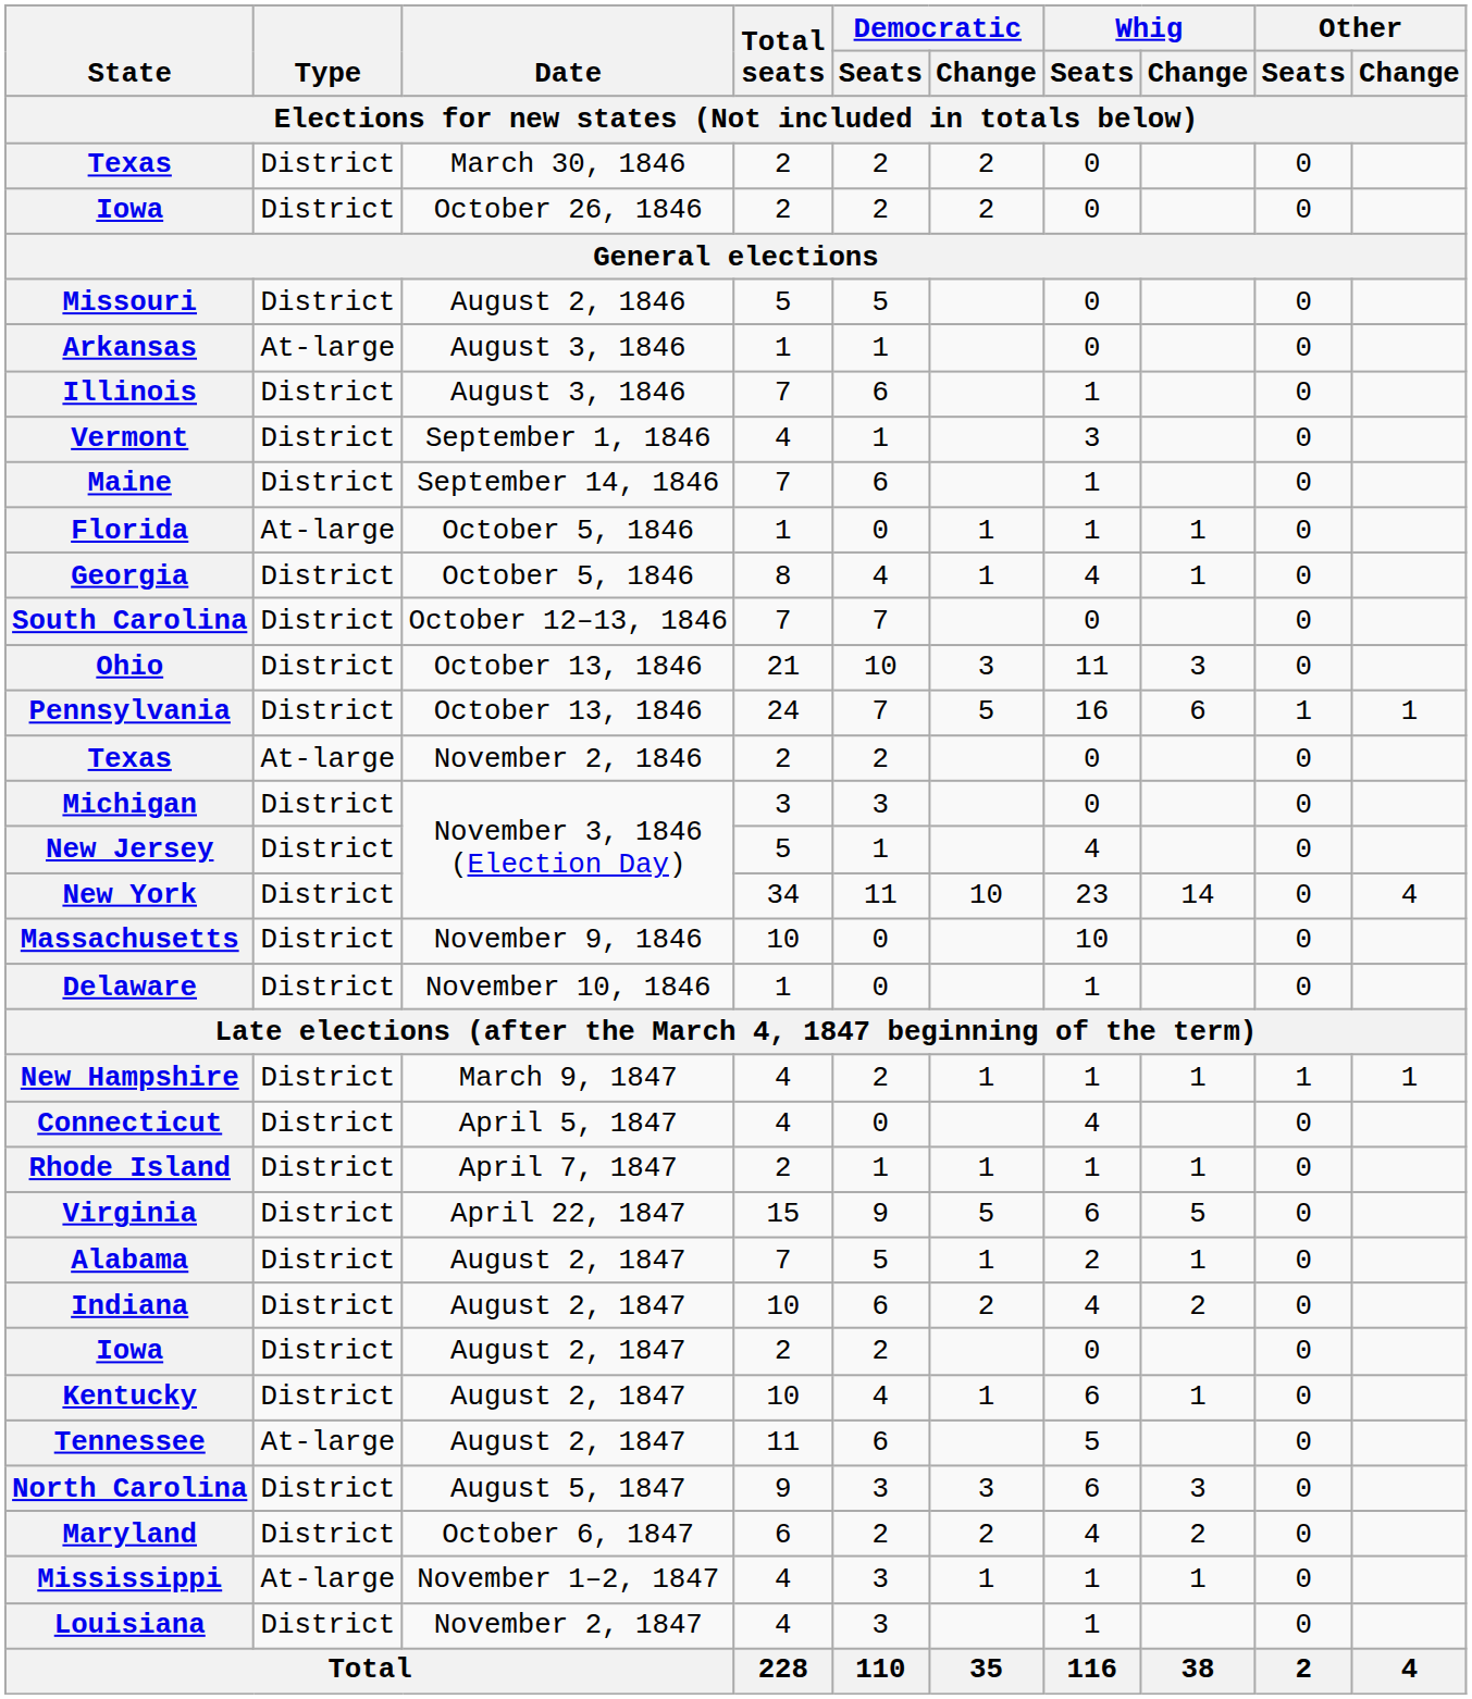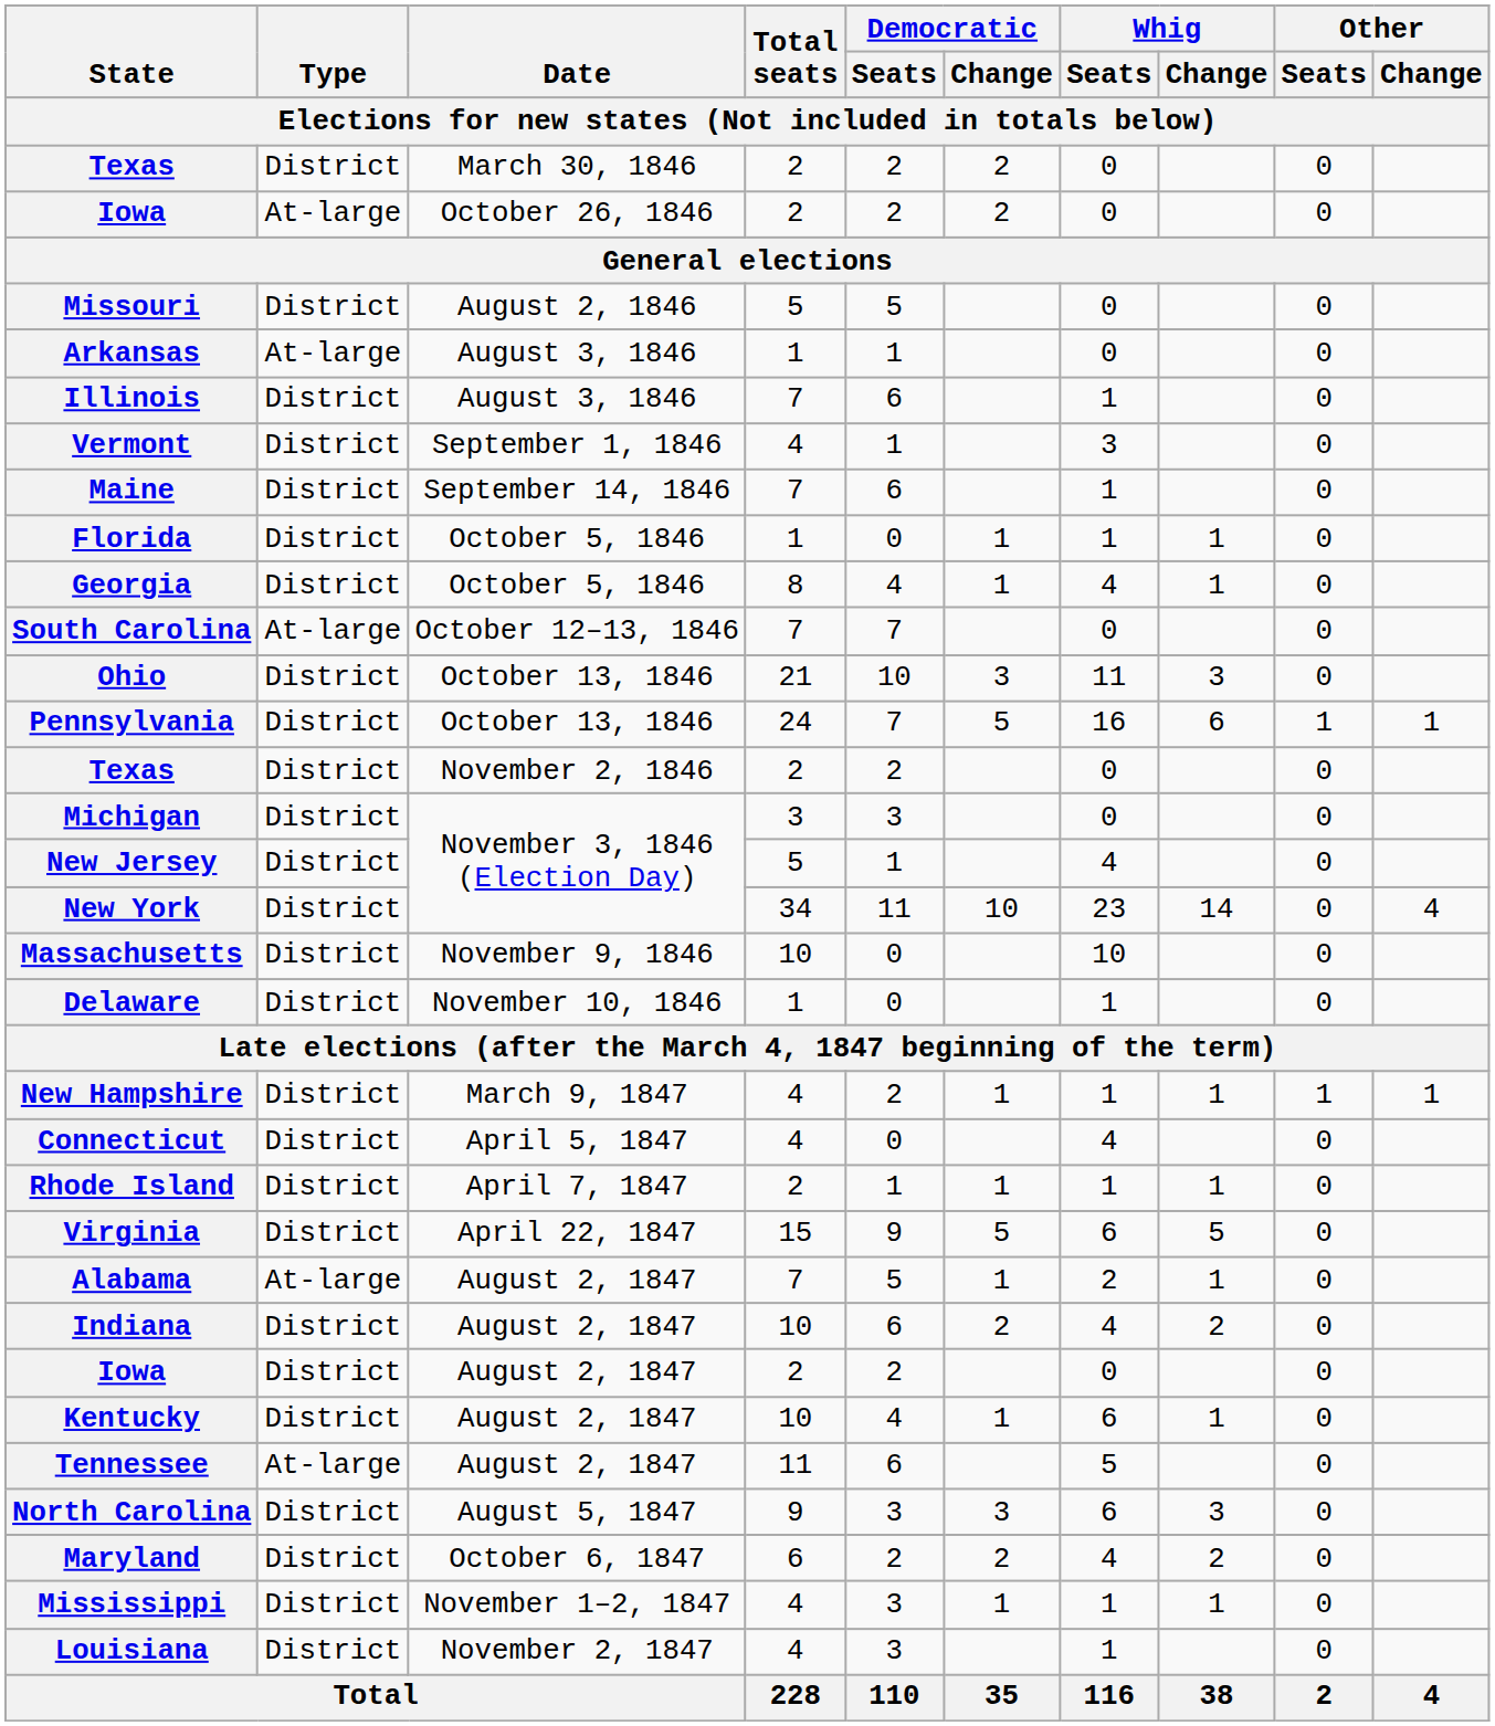 <table class="wikitable sortable" style="text-align:center">
 <tr valign=bottom>
 <th rowspan=2>State</th>
 <th rowspan=2>Type</th>
 <th rowspan=2 data-sort-type=date>Date</th>
 <th rowspan=2>Total<br>seats</th>
 <th colspan=2 ><a href='#'>Democratic</a></th>
 <th colspan=2 ><a href='#'>Whig</a></th>
 <th colspan=2>Other</th>
 </tr>
 <tr>
 <th>Seats</th>
 <th>Change</th>
 <th>Seats</th>
 <th>Change</th>
 <th>Seats</th>
 <th>Change</th>
 </tr>
 <tr>
 <th colspan=99>Elections for new states (Not included in totals below)</th>
 </tr>
 <tr>
 <th><a href='#'>Texas</a></th>
 <td>District</td>
 <td>March 30, 1846</td>
 <td>2</td>
 <td>2</td>
 <td>2</td>
 <td>0</td>
 <td></td>
 <td>0</td>
 <td data-sort-value=0></td>
 </tr>
 <tr>
 <th><a href='#'>Iowa</a></th>
-<td>District</td>
+<td>At-large</td>
 <td>October 26, 1846</td>
 <td>2</td>
 <td>2</td>
 <td>2</td>
 <td>0</td>
 <td></td>
 <td>0</td>
 <td data-sort-value=0></td>
 </tr>
 <tr>
 <th data-sort-value="August 1, 1846" colspan=99>General elections</th>
 </tr>
 <tr>
 <th><a href='#'>Missouri</a></th>
 <td>District</td>
 <td>August 2, 1846</td>
 <td>5</td>
 <td>5</td>
 <td></td>
 <td>0</td>
 <td></td>
 <td>0</td>
 <td data-sort-value=0></td>
 </tr>
 <tr>
 <th><a href='#'>Arkansas</a></th>
 <td>At-large</td>
 <td>August 3, 1846</td>
 <td>1</td>
 <td>1</td>
 <td></td>
 <td>0</td>
 <td></td>
 <td>0</td>
 <td data-sort-value=0></td>
 </tr>
 <tr>
 <th><a href='#'>Illinois</a></th>
 <td>District</td>
 <td>August 3, 1846</td>
 <td>7</td>
 <td>6</td>
 <td></td>
 <td>1</td>
 <td></td>
 <td>0</td>
 <td data-sort-value=0></td>
 </tr>
 <tr>
 <th><a href='#'>Vermont</a></th>
 <td>District</td>
 <td>September 1, 1846</td>
 <td>4</td>
 <td>1</td>
 <td></td>
 <td>3</td>
 <td></td>
 <td>0</td>
 <td data-sort-value=0></td>
 </tr>
 <tr>
 <th><a href='#'>Maine</a></th>
 <td>District</td>
 <td>September 14, 1846</td>
 <td>7</td>
 <td>6</td>
 <td></td>
 <td>1</td>
 <td></td>
 <td>0</td>
 <td data-sort-value=0></td>
 </tr>
 <tr>
 <th><a href='#'>Florida</a></th>
-<td>At-large</td>
+<td>District</td>
 <td>October 5, 1846</td>
 <td>1</td>
 <td>0</td>
 <td> 1</td>
 <td>1</td>
 <td> 1</td>
 <td>0</td>
 <td data-sort-value=0></td>
 </tr>
 <tr>
 <th><a href='#'>Georgia</a></th>
 <td>District</td>
 <td>October 5, 1846</td>
 <td>8</td>
 <td>4</td>
 <td>1</td>
 <td>4</td>
 <td>1</td>
 <td>0</td>
 <td data-sort-value=0></td>
 </tr>
 <tr>
 <th><a href='#'>South Carolina</a></th>
-<td>District</td>
+<td>At-large</td>
 <td data-sort-value="October 13, 1846">October 12–13, 1846</td>
 <td>7</td>
 <td>7</td>
 <td></td>
 <td>0</td>
 <td></td>
 <td>0</td>
 <td data-sort-value=0></td>
 </tr>
 <tr>
 <th><a href='#'>Ohio</a></th>
 <td>District</td>
 <td>October 13, 1846</td>
 <td>21</td>
 <td>10</td>
 <td>3</td>
 <td>11</td>
 <td>3</td>
 <td>0</td>
 <td data-sort-value=0></td>
 </tr>
 <tr>
 <th><a href='#'>Pennsylvania</a></th>
 <td>District</td>
 <td>October 13, 1846</td>
 <td>24</td>
 <td>7</td>
 <td>5</td>
 <td>16</td>
 <td>6</td>
 <td>1</td>
 <td data-sort-value=-1>1</td>
 </tr>
 <tr>
 <th><a href='#'>Texas</a></th>
-<td>At-large</td>
+<td>District</td>
 <td>November 2, 1846</td>
 <td>2</td>
 <td>2</td>
 <td></td>
 <td>0</td>
 <td></td>
 <td>0</td>
 <td data-sort-value=0></td>
 </tr>
 <tr>
 <th><a href='#'>Michigan</a></th>
 <td>District</td>
 <td data-sort-value="November 3, 1846" rowspan=3>November 3, 1846<br>(<a href='#'>Election Day</a>)</td>
 <td>3</td>
 <td>3</td>
 <td></td>
 <td>0</td>
 <td></td>
 <td>0</td>
 <td data-sort-value=0></td>
 </tr>
 <tr>
 <th><a href='#'>New Jersey</a></th>
 <td>District</td>
 <td>5</td>
 <td>1</td>
 <td></td>
 <td>4</td>
 <td></td>
 <td>0</td>
 <td data-sort-value=0></td>
 </tr>
 <tr>
 <th><a href='#'>New York</a></th>
 <td>District</td>
 <td>34</td>
 <td>11</td>
 <td>10</td>
 <td>23</td>
 <td>14</td>
 <td>0</td>
 <td data-sort-value=-4>4</td>
 </tr>
 <tr>
 <th><a href='#'>Massachusetts</a></th>
 <td>District</td>
 <td>November 9, 1846</td>
 <td>10</td>
 <td>0</td>
 <td></td>
 <td>10</td>
 <td></td>
 <td>0</td>
 <td data-sort-value=0></td>
 </tr>
 <tr>
 <th><a href='#'>Delaware</a></th>
 <td>District</td>
 <td>November 10, 1846</td>
 <td>1</td>
 <td>0</td>
 <td></td>
 <td>1</td>
 <td></td>
 <td>0</td>
 <td data-sort-value=0></td>
 </tr>
 <tr>
 <th data-sort-value="March 5, 1847" colspan=10>Late elections (after the March 4, 1847 beginning of the term)</th>
 </tr>
 <tr>
 <th><a href='#'>New Hampshire</a></th>
 <td>District</td>
 <td>March 9, 1847</td>
 <td>4</td>
 <td>2</td>
 <td>1</td>
 <td>1</td>
 <td>1</td>
 <td>1</td>
 <td data-sort-value=1>1</td>
 </tr>
 <tr>
 <th><a href='#'>Connecticut</a></th>
 <td>District</td>
 <td>April 5, 1847</td>
 <td>4</td>
 <td>0</td>
 <td></td>
 <td>4</td>
 <td></td>
 <td>0</td>
 <td data-sort-value=0></td>
 </tr>
 <tr>
 <th><a href='#'>Rhode Island</a></th>
 <td>District</td>
 <td>April 7, 1847</td>
 <td>2</td>
 <td>1</td>
 <td>1</td>
 <td>1</td>
 <td>1</td>
 <td>0</td>
 <td data-sort-value=0></td>
 </tr>
 <tr>
 <th><a href='#'>Virginia</a></th>
 <td>District</td>
 <td>April 22, 1847</td>
 <td>15</td>
 <td>9</td>
 <td>5</td>
 <td>6</td>
 <td>5</td>
 <td>0</td>
 <td data-sort-value=0></td>
 </tr>
 <tr>
 <th><a href='#'>Alabama</a></th>
-<td>District</td>
+<td>At-large</td>
 <td>August 2, 1847</td>
 <td>7</td>
 <td>5</td>
 <td>1</td>
 <td>2</td>
 <td>1</td>
 <td>0</td>
 <td data-sort-value=0></td>
 </tr>
 <tr>
 <th><a href='#'>Indiana</a></th>
 <td>District</td>
 <td>August 2, 1847</td>
 <td>10</td>
 <td>6</td>
 <td>2</td>
 <td>4</td>
 <td>2</td>
 <td>0</td>
 <td data-sort-value=0></td>
 </tr>
 <tr>
 <th><a href='#'>Iowa</a></th>
 <td>District</td>
 <td>August 2, 1847</td>
 <td>2</td>
 <td>2</td>
 <td></td>
 <td>0</td>
 <td></td>
 <td>0</td>
 <td data-sort-value=0></td>
 </tr>
 <tr>
 <th><a href='#'>Kentucky</a></th>
 <td>District</td>
 <td>August 2, 1847</td>
 <td>10</td>
 <td>4</td>
 <td>1</td>
 <td>6</td>
 <td>1</td>
 <td>0</td>
 <td data-sort-value=0></td>
 </tr>
 <tr>
 <th><a href='#'>Tennessee</a></th>
 <td>At-large</td>
 <td>August 2, 1847</td>
 <td>11</td>
 <td>6</td>
 <td></td>
 <td>5</td>
 <td></td>
 <td>0</td>
 <td data-sort-value=0></td>
 </tr>
 <tr>
 <th><a href='#'>North Carolina</a></th>
 <td>District</td>
 <td>August 5, 1847</td>
 <td>9</td>
 <td>3</td>
 <td>3</td>
 <td>6</td>
 <td>3</td>
 <td>0</td>
 <td data-sort-value=0></td>
 </tr>
 <tr>
 <th><a href='#'>Maryland</a></th>
 <td>District</td>
 <td>October 6, 1847</td>
 <td>6</td>
 <td>2</td>
 <td>2</td>
 <td>4</td>
 <td>2</td>
 <td>0</td>
 <td data-sort-value=0></td>
 </tr>
 <tr>
 <th><a href='#'>Mississippi</a></th>
-<td>At-large</td>
+<td>District</td>
 <td data-sort-value="November 1, 1847">November 1–2, 1847</td>
 <td>4</td>
 <td>3</td>
 <td>1</td>
 <td>1</td>
 <td>1</td>
 <td>0</td>
 <td data-sort-value=0></td>
 </tr>
 <tr>
 <th><a href='#'>Louisiana</a></th>
 <td>District</td>
 <td>November 2, 1847</td>
 <td>4</td>
 <td>3</td>
 <td></td>
 <td>1</td>
 <td></td>
 <td>0</td>
 <td data-sort-value=0></td>
 </tr>
 <tr>
 <th colspan=3 align=center>Total</th>
 <th>228</th>
 <th>110<br></th>
 <th>35</th>
 <th>116<br></th>
 <th>38</th>
 <th>2<br></th>
 <th>4</th>
 </tr>
 </table>
